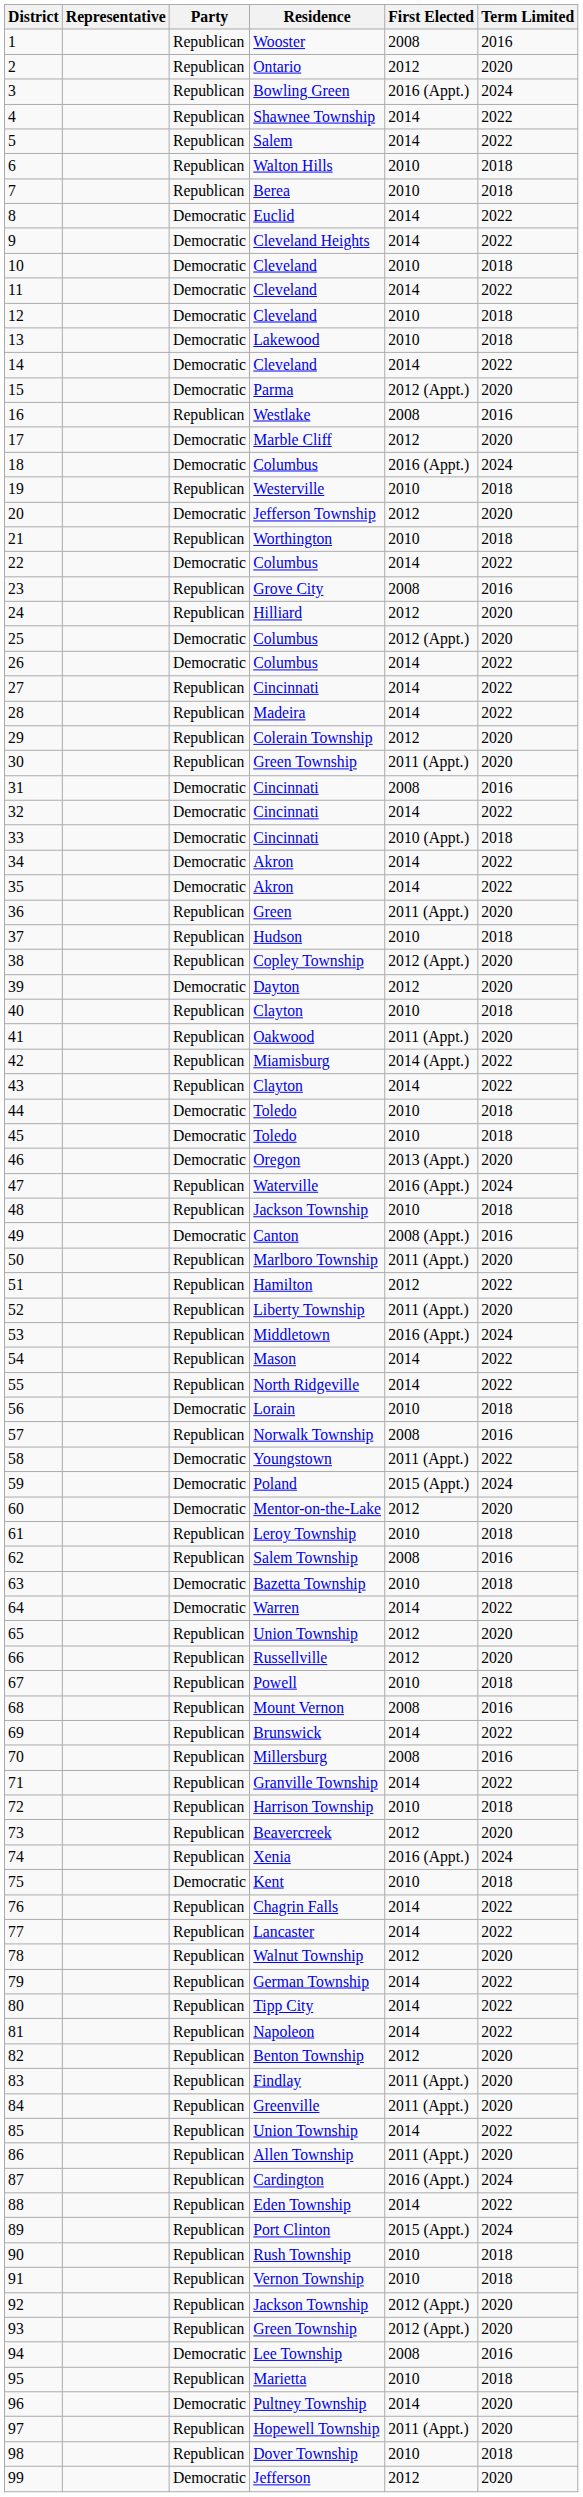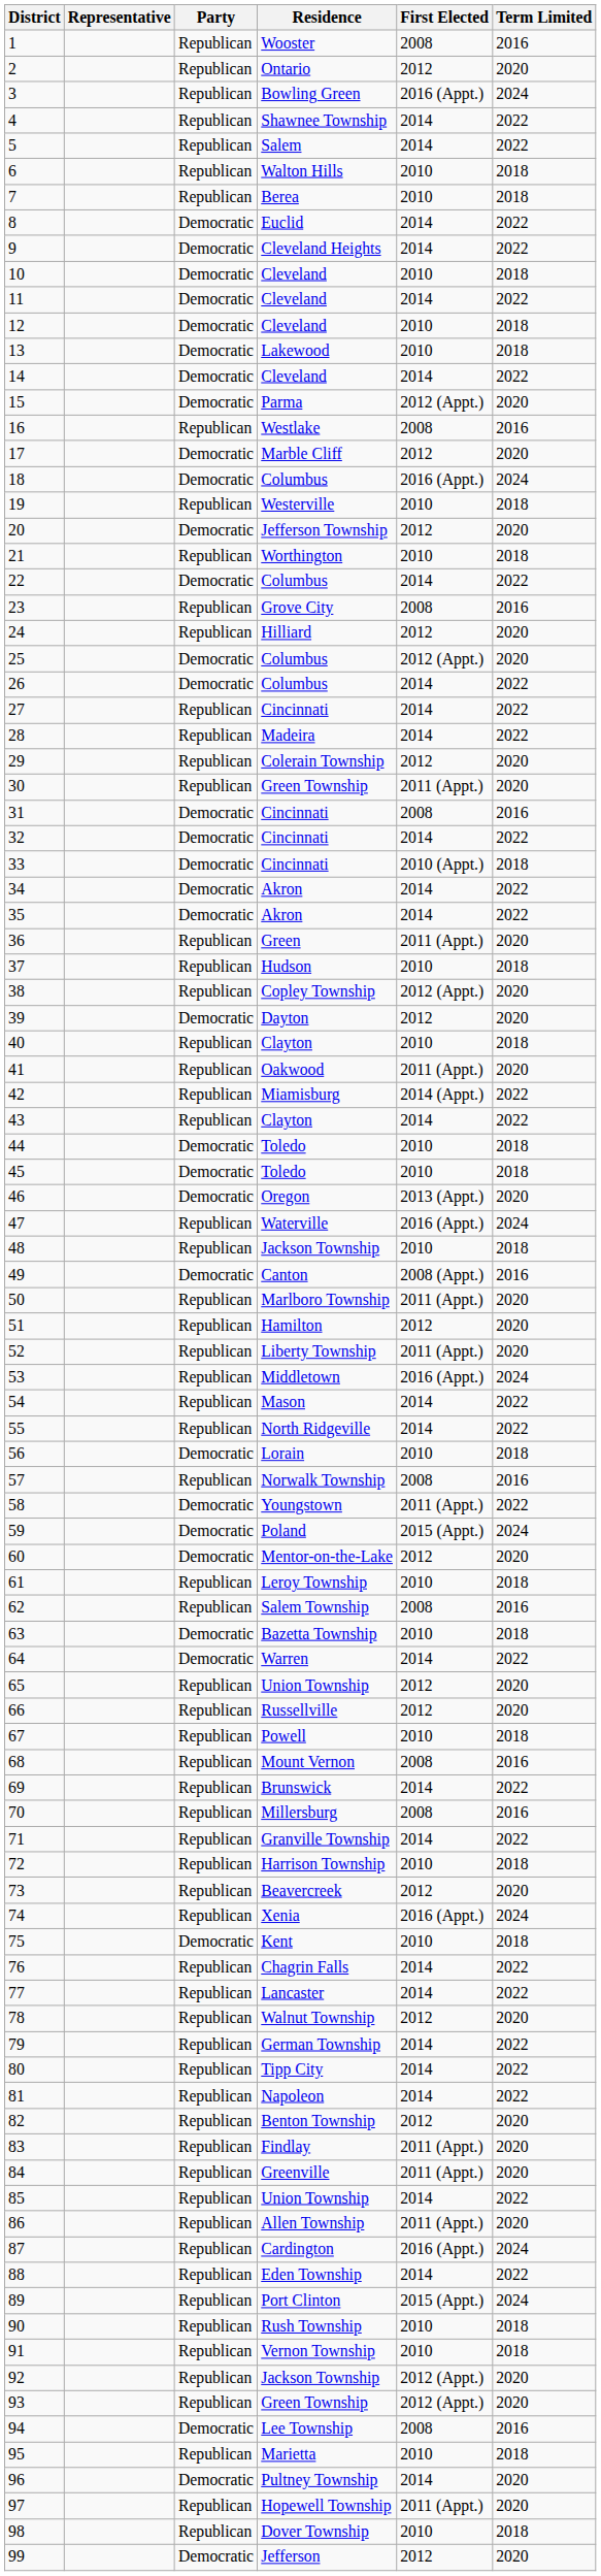 <table class="wikitable sortable">
 <tr>
 <th>District</th>
 <th>Representative</th>
 <th>Party</th>
 <th>Residence</th>
 <th>First Elected</th>
 <th>Term Limited</th>
 </tr>
 <tr>
 <td>1</td>
 <td></td>
 <td>Republican</td>
 <td><a href='#'>Wooster</a></td>
 <td>2008</td>
 <td>2016</td>
 </tr>
 <tr>
 <td>2</td>
 <td></td>
 <td>Republican</td>
 <td><a href='#'>Ontario</a></td>
 <td>2012</td>
 <td>2020</td>
 </tr>
 <tr>
 <td>3</td>
 <td></td>
 <td>Republican</td>
 <td><a href='#'>Bowling Green</a></td>
 <td>2016 (Appt.)</td>
 <td>2024</td>
 </tr>
 <tr>
 <td>4</td>
 <td></td>
 <td>Republican</td>
 <td><a href='#'>Shawnee Township</a></td>
 <td>2014</td>
 <td>2022</td>
 </tr>
 <tr>
 <td>5</td>
 <td></td>
 <td>Republican</td>
 <td><a href='#'>Salem</a></td>
 <td>2014</td>
 <td>2022</td>
 </tr>
 <tr>
 <td>6</td>
 <td></td>
 <td>Republican</td>
 <td><a href='#'>Walton Hills</a></td>
 <td>2010</td>
 <td>2018</td>
 </tr>
 <tr>
 <td>7</td>
 <td></td>
 <td>Republican</td>
 <td><a href='#'>Berea</a></td>
 <td>2010</td>
 <td>2018</td>
 </tr>
 <tr>
 <td>8</td>
 <td></td>
 <td>Democratic</td>
 <td><a href='#'>Euclid</a></td>
 <td>2014</td>
 <td>2022</td>
 </tr>
 <tr>
 <td>9</td>
 <td></td>
 <td>Democratic</td>
 <td><a href='#'>Cleveland Heights</a></td>
 <td>2014</td>
 <td>2022</td>
 </tr>
 <tr>
 <td>10</td>
 <td></td>
 <td>Democratic</td>
 <td><a href='#'>Cleveland</a></td>
 <td>2010</td>
 <td>2018</td>
 </tr>
 <tr>
 <td>11</td>
 <td></td>
 <td>Democratic</td>
 <td><a href='#'>Cleveland</a></td>
 <td>2014</td>
 <td>2022</td>
 </tr>
 <tr>
 <td>12</td>
 <td></td>
 <td>Democratic</td>
 <td><a href='#'>Cleveland</a></td>
 <td>2010</td>
 <td>2018</td>
 </tr>
 <tr>
 <td>13</td>
 <td></td>
 <td>Democratic</td>
 <td><a href='#'>Lakewood</a></td>
 <td>2010</td>
 <td>2018</td>
 </tr>
 <tr>
 <td>14</td>
 <td></td>
 <td>Democratic</td>
 <td><a href='#'>Cleveland</a></td>
 <td>2014</td>
 <td>2022</td>
 </tr>
 <tr>
 <td>15</td>
 <td></td>
 <td>Democratic</td>
 <td><a href='#'>Parma</a></td>
 <td>2012 (Appt.)</td>
 <td>2020</td>
 </tr>
 <tr>
 <td>16</td>
 <td></td>
 <td>Republican</td>
 <td><a href='#'>Westlake</a></td>
 <td>2008</td>
 <td>2016</td>
 </tr>
 <tr>
 <td>17</td>
 <td></td>
 <td>Democratic</td>
 <td><a href='#'>Marble Cliff</a></td>
 <td>2012</td>
 <td>2020</td>
 </tr>
 <tr>
 <td>18</td>
 <td></td>
 <td>Democratic</td>
 <td><a href='#'>Columbus</a></td>
 <td>2016 (Appt.)</td>
 <td>2024</td>
 </tr>
 <tr>
 <td>19</td>
 <td></td>
 <td>Republican</td>
 <td><a href='#'>Westerville</a></td>
 <td>2010</td>
 <td>2018</td>
 </tr>
 <tr>
 <td>20</td>
 <td></td>
 <td>Democratic</td>
 <td><a href='#'>Jefferson Township</a></td>
 <td>2012</td>
 <td>2020</td>
 </tr>
 <tr>
 <td>21</td>
 <td></td>
 <td>Republican</td>
 <td><a href='#'>Worthington</a></td>
 <td>2010</td>
 <td>2018</td>
 </tr>
 <tr>
 <td>22</td>
 <td></td>
 <td>Democratic</td>
 <td><a href='#'>Columbus</a></td>
 <td>2014</td>
 <td>2022</td>
 </tr>
 <tr>
 <td>23</td>
 <td></td>
 <td>Republican</td>
 <td><a href='#'>Grove City</a></td>
 <td>2008</td>
 <td>2016</td>
 </tr>
 <tr>
 <td>24</td>
 <td></td>
 <td>Republican</td>
 <td><a href='#'>Hilliard</a></td>
 <td>2012</td>
 <td>2020</td>
 </tr>
 <tr>
 <td>25</td>
 <td></td>
 <td>Democratic</td>
 <td><a href='#'>Columbus</a></td>
 <td>2012 (Appt.)</td>
 <td>2020</td>
 </tr>
 <tr>
 <td>26</td>
 <td></td>
 <td>Democratic</td>
 <td><a href='#'>Columbus</a></td>
 <td>2014</td>
 <td>2022</td>
 </tr>
 <tr>
 <td>27</td>
 <td></td>
 <td>Republican</td>
 <td><a href='#'>Cincinnati</a></td>
 <td>2014</td>
 <td>2022</td>
 </tr>
 <tr>
 <td>28</td>
 <td></td>
 <td>Republican</td>
 <td><a href='#'>Madeira</a></td>
 <td>2014</td>
 <td>2022</td>
 </tr>
 <tr>
 <td>29</td>
 <td></td>
 <td>Republican</td>
 <td><a href='#'>Colerain Township</a></td>
 <td>2012</td>
 <td>2020</td>
 </tr>
 <tr>
 <td>30</td>
 <td></td>
 <td>Republican</td>
 <td><a href='#'>Green Township</a></td>
 <td>2011 (Appt.)</td>
 <td>2020</td>
 </tr>
 <tr>
 <td>31</td>
 <td></td>
 <td>Democratic</td>
 <td><a href='#'>Cincinnati</a></td>
 <td>2008</td>
 <td>2016</td>
 </tr>
 <tr>
 <td>32</td>
 <td></td>
 <td>Democratic</td>
 <td><a href='#'>Cincinnati</a></td>
 <td>2014</td>
 <td>2022</td>
 </tr>
 <tr>
 <td>33</td>
 <td></td>
 <td>Democratic</td>
 <td><a href='#'>Cincinnati</a></td>
 <td>2010 (Appt.)</td>
 <td>2018</td>
 </tr>
 <tr>
 <td>34</td>
 <td></td>
 <td>Democratic</td>
 <td><a href='#'>Akron</a></td>
 <td>2014</td>
 <td>2022</td>
 </tr>
 <tr>
 <td>35</td>
 <td></td>
 <td>Democratic</td>
 <td><a href='#'>Akron</a></td>
 <td>2014</td>
 <td>2022</td>
 </tr>
 <tr>
 <td>36</td>
 <td></td>
 <td>Republican</td>
 <td><a href='#'>Green</a></td>
 <td>2011 (Appt.)</td>
 <td>2020</td>
 </tr>
 <tr>
 <td>37</td>
 <td></td>
 <td>Republican</td>
 <td><a href='#'>Hudson</a></td>
 <td>2010</td>
 <td>2018</td>
 </tr>
 <tr>
 <td>38</td>
 <td></td>
 <td>Republican</td>
 <td><a href='#'>Copley Township</a></td>
 <td>2012 (Appt.)</td>
 <td>2020</td>
 </tr>
 <tr>
 <td>39</td>
 <td></td>
 <td>Democratic</td>
 <td><a href='#'>Dayton</a></td>
 <td>2012</td>
 <td>2020</td>
 </tr>
 <tr>
 <td>40</td>
 <td></td>
 <td>Republican</td>
 <td><a href='#'>Clayton</a></td>
 <td>2010</td>
 <td>2018</td>
 </tr>
 <tr>
 <td>41</td>
 <td></td>
 <td>Republican</td>
 <td><a href='#'>Oakwood</a></td>
 <td>2011 (Appt.)</td>
 <td>2020</td>
 </tr>
 <tr>
 <td>42</td>
 <td></td>
 <td>Republican</td>
 <td><a href='#'>Miamisburg</a></td>
 <td>2014 (Appt.)</td>
 <td>2022</td>
 </tr>
 <tr>
 <td>43</td>
 <td></td>
 <td>Republican</td>
 <td><a href='#'>Clayton</a></td>
 <td>2014</td>
 <td>2022</td>
 </tr>
 <tr>
 <td>44</td>
 <td></td>
 <td>Democratic</td>
 <td><a href='#'>Toledo</a></td>
 <td>2010</td>
 <td>2018</td>
 </tr>
 <tr>
 <td>45</td>
 <td></td>
 <td>Democratic</td>
 <td><a href='#'>Toledo</a></td>
 <td>2010</td>
 <td>2018</td>
 </tr>
 <tr>
 <td>46</td>
 <td></td>
 <td>Democratic</td>
 <td><a href='#'>Oregon</a></td>
 <td>2013 (Appt.)</td>
 <td>2020</td>
 </tr>
 <tr>
 <td>47</td>
 <td></td>
 <td>Republican</td>
 <td><a href='#'>Waterville</a></td>
 <td>2016 (Appt.)</td>
 <td>2024</td>
 </tr>
 <tr>
 <td>48</td>
 <td></td>
 <td>Republican</td>
 <td><a href='#'>Jackson Township</a></td>
 <td>2010</td>
 <td>2018</td>
 </tr>
 <tr>
 <td>49</td>
 <td></td>
 <td>Democratic</td>
 <td><a href='#'>Canton</a></td>
 <td>2008 (Appt.)</td>
 <td>2016</td>
 </tr>
 <tr>
 <td>50</td>
 <td></td>
 <td>Republican</td>
 <td><a href='#'>Marlboro Township</a></td>
 <td>2011 (Appt.)</td>
 <td>2020</td>
 </tr>
 <tr>
 <td>51</td>
 <td></td>
 <td>Republican</td>
 <td><a href='#'>Hamilton</a></td>
 <td>2012</td>
-<td>2022</td>
+<td>2020</td>
 </tr>
 <tr>
 <td>52</td>
 <td></td>
 <td>Republican</td>
 <td><a href='#'>Liberty Township</a></td>
 <td>2011 (Appt.)</td>
 <td>2020</td>
 </tr>
 <tr>
 <td>53</td>
 <td></td>
 <td>Republican</td>
 <td><a href='#'>Middletown</a></td>
 <td>2016 (Appt.)</td>
 <td>2024</td>
 </tr>
 <tr>
 <td>54</td>
 <td></td>
 <td>Republican</td>
 <td><a href='#'>Mason</a></td>
 <td>2014</td>
 <td>2022</td>
 </tr>
 <tr>
 <td>55</td>
 <td></td>
 <td>Republican</td>
 <td><a href='#'>North Ridgeville</a></td>
 <td>2014</td>
 <td>2022</td>
 </tr>
 <tr>
 <td>56</td>
 <td></td>
 <td>Democratic</td>
 <td><a href='#'>Lorain</a></td>
 <td>2010</td>
 <td>2018</td>
 </tr>
 <tr>
 <td>57</td>
 <td></td>
 <td>Republican</td>
 <td><a href='#'>Norwalk Township</a></td>
 <td>2008</td>
 <td>2016</td>
 </tr>
 <tr>
 <td>58</td>
 <td></td>
 <td>Democratic</td>
 <td><a href='#'>Youngstown</a></td>
 <td>2011 (Appt.)</td>
 <td>2022</td>
 </tr>
 <tr>
 <td>59</td>
 <td></td>
 <td>Democratic</td>
 <td><a href='#'>Poland</a></td>
 <td>2015 (Appt.)</td>
 <td>2024</td>
 </tr>
 <tr>
 <td>60</td>
 <td></td>
 <td>Democratic</td>
 <td><a href='#'>Mentor-on-the-Lake</a></td>
 <td>2012</td>
 <td>2020</td>
 </tr>
 <tr>
 <td>61</td>
 <td></td>
 <td>Republican</td>
 <td><a href='#'>Leroy Township</a></td>
 <td>2010</td>
 <td>2018</td>
 </tr>
 <tr>
 <td>62</td>
 <td></td>
 <td>Republican</td>
 <td><a href='#'>Salem Township</a></td>
 <td>2008</td>
 <td>2016</td>
 </tr>
 <tr>
 <td>63</td>
 <td></td>
 <td>Democratic</td>
 <td><a href='#'>Bazetta Township</a></td>
 <td>2010</td>
 <td>2018</td>
 </tr>
 <tr>
 <td>64</td>
 <td></td>
 <td>Democratic</td>
 <td><a href='#'>Warren</a></td>
 <td>2014</td>
 <td>2022</td>
 </tr>
 <tr>
 <td>65</td>
 <td></td>
 <td>Republican</td>
 <td><a href='#'>Union Township</a></td>
 <td>2012</td>
 <td>2020</td>
 </tr>
 <tr>
 <td>66</td>
 <td></td>
 <td>Republican</td>
 <td><a href='#'>Russellville</a></td>
 <td>2012</td>
 <td>2020</td>
 </tr>
 <tr>
 <td>67</td>
 <td></td>
 <td>Republican</td>
 <td><a href='#'>Powell</a></td>
 <td>2010</td>
 <td>2018</td>
 </tr>
 <tr>
 <td>68</td>
 <td></td>
 <td>Republican</td>
 <td><a href='#'>Mount Vernon</a></td>
 <td>2008</td>
 <td>2016</td>
 </tr>
 <tr>
 <td>69</td>
 <td></td>
 <td>Republican</td>
 <td><a href='#'>Brunswick</a></td>
 <td>2014</td>
 <td>2022</td>
 </tr>
 <tr>
 <td>70</td>
 <td></td>
 <td>Republican</td>
 <td><a href='#'>Millersburg</a></td>
 <td>2008</td>
 <td>2016</td>
 </tr>
 <tr>
 <td>71</td>
 <td></td>
 <td>Republican</td>
 <td><a href='#'>Granville Township</a></td>
 <td>2014</td>
 <td>2022</td>
 </tr>
 <tr>
 <td>72</td>
 <td></td>
 <td>Republican</td>
 <td><a href='#'>Harrison Township</a></td>
 <td>2010</td>
 <td>2018</td>
 </tr>
 <tr>
 <td>73</td>
 <td></td>
 <td>Republican</td>
 <td><a href='#'>Beavercreek</a></td>
 <td>2012</td>
 <td>2020</td>
 </tr>
 <tr>
 <td>74</td>
 <td></td>
 <td>Republican</td>
 <td><a href='#'>Xenia</a></td>
 <td>2016 (Appt.)</td>
 <td>2024</td>
 </tr>
 <tr>
 <td>75</td>
 <td></td>
 <td>Democratic</td>
 <td><a href='#'>Kent</a></td>
 <td>2010</td>
 <td>2018</td>
 </tr>
 <tr>
 <td>76</td>
 <td></td>
 <td>Republican</td>
 <td><a href='#'>Chagrin Falls</a></td>
 <td>2014</td>
 <td>2022</td>
 </tr>
 <tr>
 <td>77</td>
 <td></td>
 <td>Republican</td>
 <td><a href='#'>Lancaster</a></td>
 <td>2014</td>
 <td>2022</td>
 </tr>
 <tr>
 <td>78</td>
 <td></td>
 <td>Republican</td>
 <td><a href='#'>Walnut Township</a></td>
 <td>2012</td>
 <td>2020</td>
 </tr>
 <tr>
 <td>79</td>
 <td></td>
 <td>Republican</td>
 <td><a href='#'>German Township</a></td>
 <td>2014</td>
 <td>2022</td>
 </tr>
 <tr>
 <td>80</td>
 <td></td>
 <td>Republican</td>
 <td><a href='#'>Tipp City</a></td>
 <td>2014</td>
 <td>2022</td>
 </tr>
 <tr>
 <td>81</td>
 <td></td>
 <td>Republican</td>
 <td><a href='#'>Napoleon</a></td>
 <td>2014</td>
 <td>2022</td>
 </tr>
 <tr>
 <td>82</td>
 <td></td>
 <td>Republican</td>
 <td><a href='#'>Benton Township</a></td>
 <td>2012</td>
 <td>2020</td>
 </tr>
 <tr>
 <td>83</td>
 <td></td>
 <td>Republican</td>
 <td><a href='#'>Findlay</a></td>
 <td>2011 (Appt.)</td>
 <td>2020</td>
 </tr>
 <tr>
 <td>84</td>
 <td></td>
 <td>Republican</td>
 <td><a href='#'>Greenville</a></td>
 <td>2011 (Appt.)</td>
 <td>2020</td>
 </tr>
 <tr>
 <td>85</td>
 <td></td>
 <td>Republican</td>
 <td><a href='#'>Union Township</a></td>
 <td>2014</td>
 <td>2022</td>
 </tr>
 <tr>
 <td>86</td>
 <td></td>
 <td>Republican</td>
 <td><a href='#'>Allen Township</a></td>
 <td>2011 (Appt.)</td>
 <td>2020</td>
 </tr>
 <tr>
 <td>87</td>
 <td></td>
 <td>Republican</td>
 <td><a href='#'>Cardington</a></td>
 <td>2016 (Appt.)</td>
 <td>2024</td>
 </tr>
 <tr>
 <td>88</td>
 <td></td>
 <td>Republican</td>
 <td><a href='#'>Eden Township</a></td>
 <td>2014</td>
 <td>2022</td>
 </tr>
 <tr>
 <td>89</td>
 <td></td>
 <td>Republican</td>
 <td><a href='#'>Port Clinton</a></td>
 <td>2015 (Appt.)</td>
 <td>2024</td>
 </tr>
 <tr>
 <td>90</td>
 <td></td>
 <td>Republican</td>
 <td><a href='#'>Rush Township</a></td>
 <td>2010</td>
 <td>2018</td>
 </tr>
 <tr>
 <td>91</td>
 <td></td>
 <td>Republican</td>
 <td><a href='#'>Vernon Township</a></td>
 <td>2010</td>
 <td>2018</td>
 </tr>
 <tr>
 <td>92</td>
 <td></td>
 <td>Republican</td>
 <td><a href='#'>Jackson Township</a></td>
 <td>2012 (Appt.)</td>
 <td>2020</td>
 </tr>
 <tr>
 <td>93</td>
 <td></td>
 <td>Republican</td>
 <td><a href='#'>Green Township</a></td>
 <td>2012 (Appt.)</td>
 <td>2020</td>
 </tr>
 <tr>
 <td>94</td>
 <td></td>
 <td>Democratic</td>
 <td><a href='#'>Lee Township</a></td>
 <td>2008</td>
 <td>2016</td>
 </tr>
 <tr>
 <td>95</td>
 <td></td>
 <td>Republican</td>
 <td><a href='#'>Marietta</a></td>
 <td>2010</td>
 <td>2018</td>
 </tr>
 <tr>
 <td>96</td>
 <td></td>
 <td>Democratic</td>
 <td><a href='#'>Pultney Township</a></td>
 <td>2014</td>
 <td>2020</td>
 </tr>
 <tr>
 <td>97</td>
 <td></td>
 <td>Republican</td>
 <td><a href='#'>Hopewell Township</a></td>
 <td>2011 (Appt.)</td>
 <td>2020</td>
 </tr>
 <tr>
 <td>98</td>
 <td></td>
 <td>Republican</td>
 <td><a href='#'>Dover Township</a></td>
 <td>2010</td>
 <td>2018</td>
 </tr>
 <tr>
 <td>99</td>
 <td></td>
 <td>Democratic</td>
 <td><a href='#'>Jefferson</a></td>
 <td>2012</td>
 <td>2020</td>
 </tr>
 </table>
